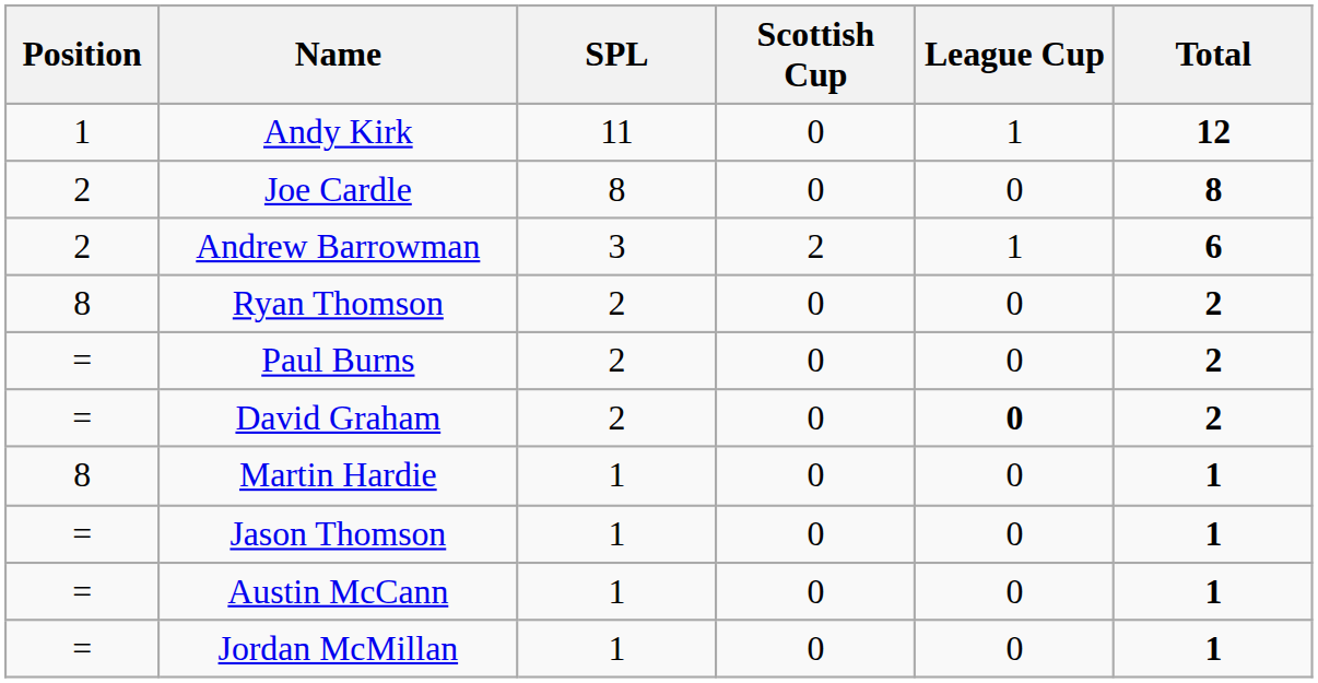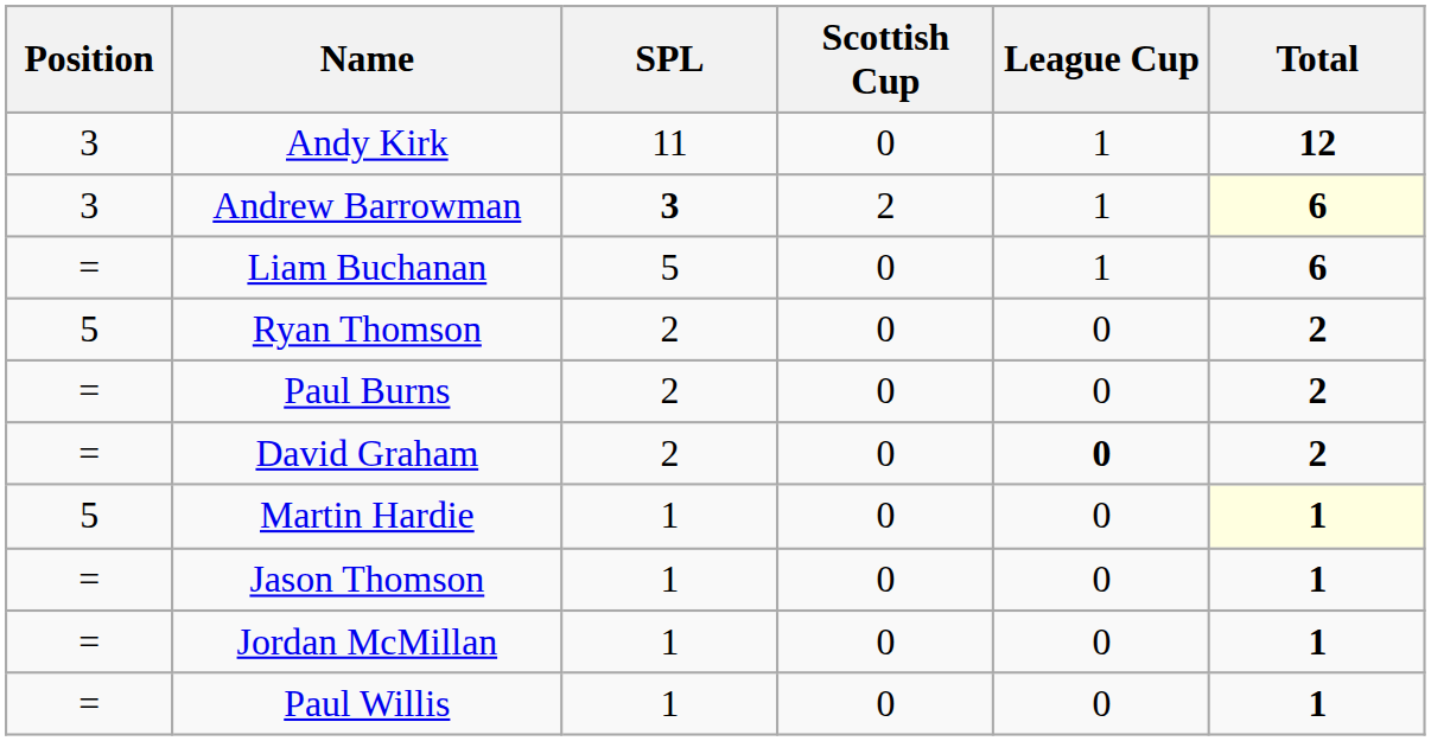 <table class="wikitable" style="font-size: 95%; text-align: center;">
 <tr>
 <th width=60>Position</th>
 <th width=150>Name</th>
 <th width=80>SPL</th>
 <th width=80>Scottish Cup</th>
 <th width=80>League Cup</th>
 <th width=80>Total</th>
 </tr>
 <tr>
-<td>1</td>
+<td>3</td>
 <td><a href='#'>Andy Kirk</a></td>
 <td>11</td>
 <td>0</td>
 <td>1</td>
 <td><strong>12</strong></td>
 </tr>
 <tr>
+<td>3</td>
+<td><a href='#'>Andrew Barrowman</a></td>
+<td><strong>3</strong></td>
 <td>2</td>
-<td><a href='#'>Joe Cardle</a></td>
-<td>8</td>
-<td>0</td>
-<td>0</td>
-<td><strong>8</strong></td>
+<td>1</td>
+<td style="background: lightyellow;"><strong>6</strong></td>
 </tr>
 <tr>
-<td>2</td>
-<td><a href='#'>Andrew Barrowman</a></td>
-<td>3</td>
-<td>2</td>
+<td>=</td>
+<td><a href='#'>Liam Buchanan</a></td>
+<td>5</td>
+<td>0</td>
 <td>1</td>
 <td><strong>6</strong></td>
 </tr>
 <tr>
-<td>8</td>
+<td>5</td>
 <td><a href='#'>Ryan Thomson</a></td>
 <td>2</td>
 <td>0</td>
 <td>0</td>
 <td><strong>2</strong></td>
 </tr>
 <tr>
 <td>=</td>
 <td><a href='#'>Paul Burns</a></td>
 <td>2</td>
 <td>0</td>
 <td>0</td>
 <td><strong>2</strong></td>
 </tr>
 <tr>
 <td>=</td>
 <td><a href='#'>David Graham</a></td>
 <td>2</td>
 <td>0</td>
 <td><strong>0</strong></td>
 <td><strong>2</strong></td>
 </tr>
 <tr>
-<td>8</td>
+<td>5</td>
 <td><a href='#'>Martin Hardie</a></td>
 <td>1</td>
 <td>0</td>
 <td>0</td>
-<td><strong>1</strong></td>
+<td style="background: lightyellow;"><strong>1</strong></td>
 </tr>
 <tr>
 <td>=</td>
 <td><a href='#'>Jason Thomson</a></td>
-<td>1</td>
-<td>0</td>
-<td>0</td>
-<td><strong>1</strong></td>
-</tr>
-<tr>
-<td>=</td>
-<td><a href='#'>Austin McCann</a></td>
 <td>1</td>
 <td>0</td>
 <td>0</td>
 <td><strong>1</strong></td>
 </tr>
 <tr>
 <td>=</td>
 <td><a href='#'>Jordan McMillan</a></td>
 <td>1</td>
 <td>0</td>
 <td>0</td>
 <td><strong>1</strong></td>
 </tr>
+<tr>
+<td>=</td>
+<td><a href='#'>Paul Willis</a></td>
+<td>1</td>
+<td>0</td>
+<td>0</td>
+<td><strong>1</strong></td>
+</tr>
 </table>
